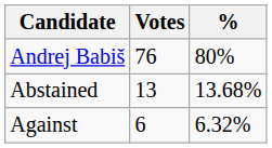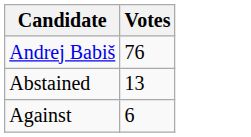 <table class="wikitable">
 <tr>
 <th>Candidate</th>
 <th>Votes</th>
-<th>%</th>
 </tr>
 <tr>
 <td><a href='#'>Andrej Babiš</a></td>
 <td>76</td>
-<td>80%</td>
 </tr>
 <tr>
 <td>Abstained</td>
 <td>13</td>
-<td>13.68%</td>
 </tr>
 <tr>
 <td>Against</td>
 <td>6</td>
-<td>6.32%</td>
 </tr>
 </table>
